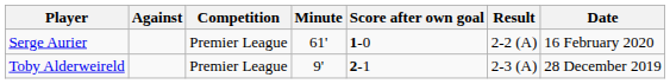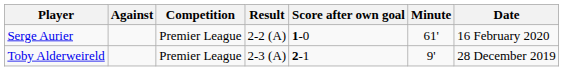 <table class="wikitable sortable">
 <tr>
 <th>Player</th>
 <th>Against</th>
 <th>Competition</th>
+<th style="text-align:center">Result</th>
+<th style="text-align:center">Score after own goal</th>
 <th>Minute</th>
-<th style="text-align:center">Score after own goal</th>
-<th style="text-align:center">Result</th>
 <th>Date</th>
 </tr>
 <tr>
 <td> <a href='#'>Serge Aurier</a></td>
 <td></td>
 <td>Premier League</td>
+<td>2-2 (A)</td>
+<td><strong>1</strong>-0</td>
 <td style="text-align:center">61'</td>
-<td><strong>1</strong>-0</td>
-<td>2-2 (A)</td>
 <td>16 February 2020</td>
 </tr>
 <tr>
 <td> <a href='#'>Toby Alderweireld</a></td>
 <td></td>
 <td>Premier League</td>
+<td>2-3 (A)</td>
+<td><strong>2</strong>-1</td>
 <td style="text-align:center">9'</td>
-<td><strong>2</strong>-1</td>
-<td>2-3 (A)</td>
 <td>28 December 2019</td>
 </tr>
 </table>
